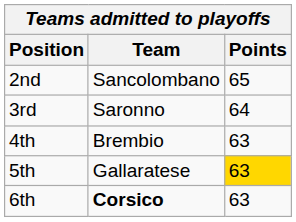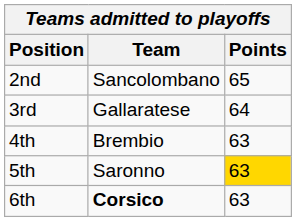 <table class="wikitable">
 <tr>
 <th colspan="3"><em>Teams admitted to playoffs</em></th>
 </tr>
 <tr>
 <th>Position</th>
 <th>Team</th>
 <th>Points</th>
 </tr>
 <tr>
 <td>2nd</td>
 <td>Sancolombano</td>
 <td>65</td>
 </tr>
 <tr>
 <td>3rd</td>
-<td>Saronno</td>
+<td>Gallaratese</td>
 <td>64</td>
 </tr>
 <tr>
 <td>4th</td>
 <td>Brembio</td>
 <td>63</td>
 </tr>
 <tr>
 <td>5th</td>
-<td>Gallaratese</td>
+<td>Saronno</td>
 <td style="background: gold;">63</td>
 </tr>
 <tr>
 <td>6th</td>
 <td><strong>Corsico</strong></td>
 <td>63</td>
 </tr>
 </table>
